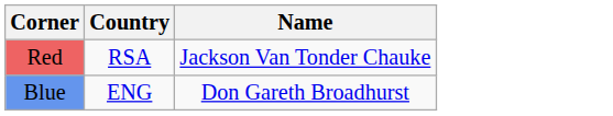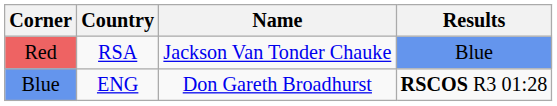 <table class="wikitable" style="text-align:center">
 <tr>
 <th>Corner</th>
 <th>Country</th>
 <th>Name</th>
+<th>Results</th>
 </tr>
 <tr>
 <td bgcolor="#EE6363">Red</td>
 <td><a href='#'>RSA</a></td>
 <td><a href='#'>Jackson Van Tonder Chauke</a></td>
+<td bgcolor="#6495ED">Blue</td>
 </tr>
 <tr>
 <td bgcolor="#6495ED">Blue</td>
 <td><a href='#'>ENG</a></td>
 <td><a href='#'>Don Gareth Broadhurst</a></td>
+<td><strong>RSCOS</strong> R3 01:28</td>
 </tr>
 </table>
